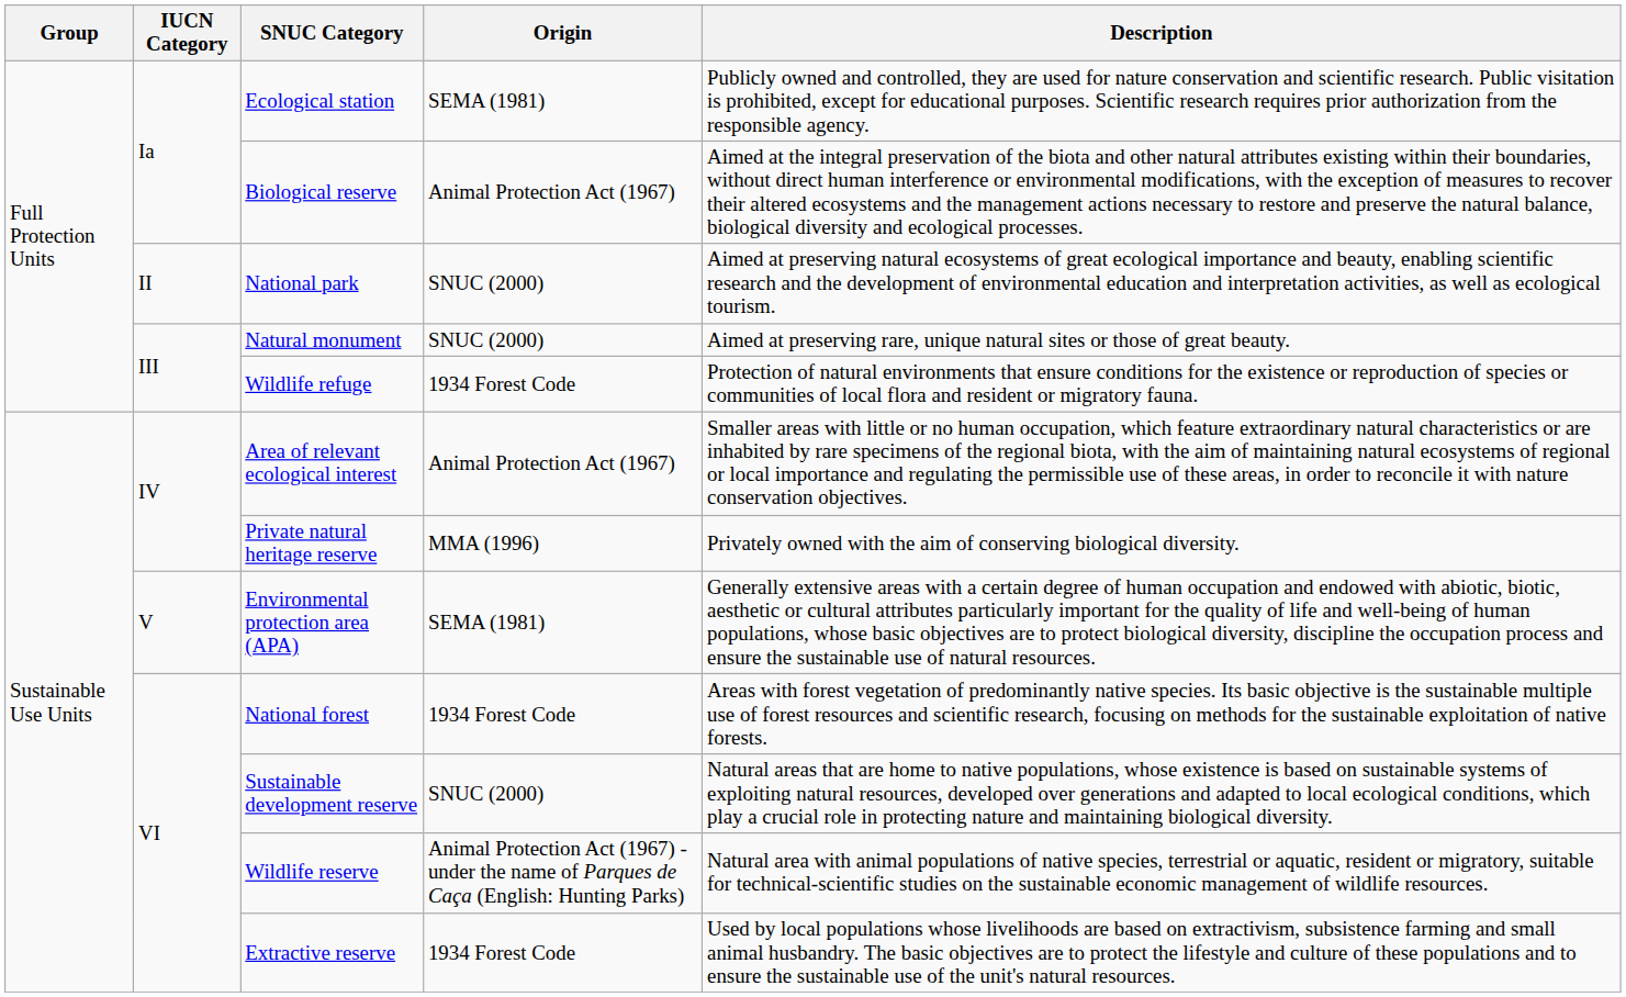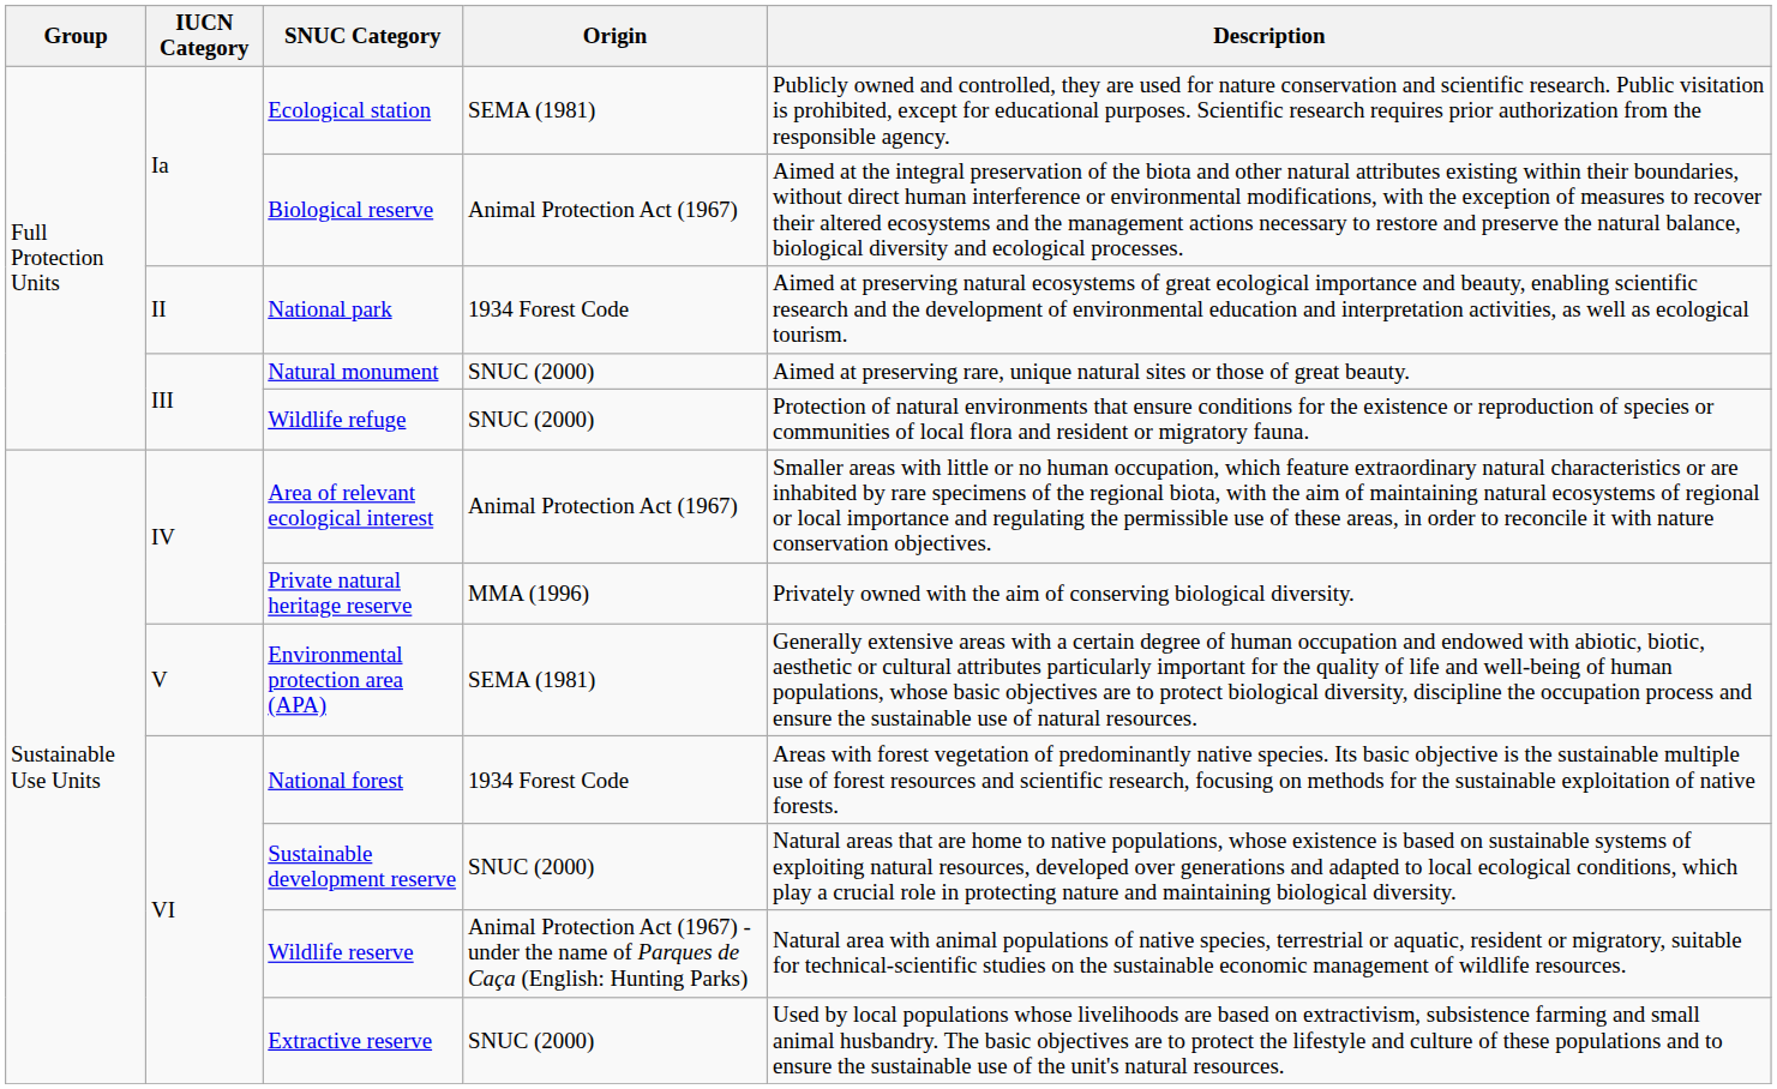 <table class="wikitable">
 <tr>
 <th>Group</th>
 <th>IUCN Category</th>
 <th>SNUC Category</th>
 <th>Origin</th>
 <th>Description</th>
 </tr>
 <tr>
 <td rowspan="5">Full Protection Units</td>
 <td rowspan="2">Ia</td>
 <td><a href='#'>Ecological station</a></td>
 <td>SEMA (1981)</td>
 <td>Publicly owned and controlled, they are used for nature conservation and scientific research. Public visitation is prohibited, except for educational purposes. Scientific research requires prior authorization from the responsible agency.</td>
 </tr>
 <tr>
 <td><a href='#'>Biological reserve</a></td>
 <td>Animal Protection Act (1967)</td>
 <td>Aimed at the integral preservation of the biota and other natural attributes existing within their boundaries, without direct human interference or environmental modifications, with the exception of measures to recover their altered ecosystems and the management actions necessary to restore and preserve the natural balance, biological diversity and ecological processes.</td>
 </tr>
 <tr>
 <td>II</td>
 <td><a href='#'>National park</a></td>
-<td>SNUC (2000)</td>
+<td>1934 Forest Code</td>
 <td>Aimed at preserving natural ecosystems of great ecological importance and beauty, enabling scientific research and the development of environmental education and interpretation activities, as well as ecological tourism.</td>
 </tr>
 <tr>
 <td rowspan="2">III</td>
 <td><a href='#'>Natural monument</a></td>
 <td>SNUC (2000)</td>
 <td>Aimed at preserving rare, unique natural sites or those of great beauty.</td>
 </tr>
 <tr>
 <td><a href='#'>Wildlife refuge</a></td>
-<td>1934 Forest Code</td>
+<td>SNUC (2000)</td>
 <td>Protection of natural environments that ensure conditions for the existence or reproduction of species or communities of local flora and resident or migratory fauna.</td>
 </tr>
 <tr>
 <td rowspan="7">Sustainable Use Units</td>
 <td rowspan="2">IV</td>
 <td><a href='#'>Area of relevant ecological interest</a></td>
 <td>Animal Protection Act (1967)</td>
 <td>Smaller areas with little or no human occupation, which feature extraordinary natural characteristics or are inhabited by rare specimens of the regional biota, with the aim of maintaining natural ecosystems of regional or local importance and regulating the permissible use of these areas, in order to reconcile it with nature conservation objectives.</td>
 </tr>
 <tr>
 <td><a href='#'>Private natural heritage reserve</a></td>
 <td>MMA (1996)</td>
 <td>Privately owned with the aim of conserving biological diversity.</td>
 </tr>
 <tr>
 <td>V</td>
 <td><a href='#'>Environmental protection area (APA)</a></td>
 <td>SEMA (1981)</td>
 <td>Generally extensive areas with a certain degree of human occupation and endowed with abiotic, biotic, aesthetic or cultural attributes particularly important for the quality of life and well-being of human populations, whose basic objectives are to protect biological diversity, discipline the occupation process and ensure the sustainable use of natural resources.</td>
 </tr>
 <tr>
 <td rowspan="4">VI</td>
 <td><a href='#'>National forest</a></td>
 <td>1934 Forest Code</td>
 <td>Areas with forest vegetation of predominantly native species. Its basic objective is the sustainable multiple use of forest resources and scientific research, focusing on methods for the sustainable exploitation of native forests.</td>
 </tr>
 <tr>
 <td><a href='#'>Sustainable development reserve</a></td>
 <td>SNUC (2000)</td>
 <td>Natural areas that are home to native populations, whose existence is based on sustainable systems of exploiting natural resources, developed over generations and adapted to local ecological conditions, which play a crucial role in protecting nature and maintaining biological diversity.</td>
 </tr>
 <tr>
 <td><a href='#'>Wildlife reserve</a></td>
 <td>Animal Protection Act (1967) - under the name of <em>Parques de Caça</em> (English: Hunting Parks)</td>
 <td>Natural area with animal populations of native species, terrestrial or aquatic, resident or migratory, suitable for technical-scientific studies on the sustainable economic management of wildlife resources.</td>
 </tr>
 <tr>
 <td><a href='#'>Extractive reserve</a></td>
-<td>1934 Forest Code</td>
+<td>SNUC (2000)</td>
 <td>Used by local populations whose livelihoods are based on extractivism, subsistence farming and small animal husbandry. The basic objectives are to protect the lifestyle and culture of these populations and to ensure the sustainable use of the unit's natural resources.</td>
 </tr>
 </table>
